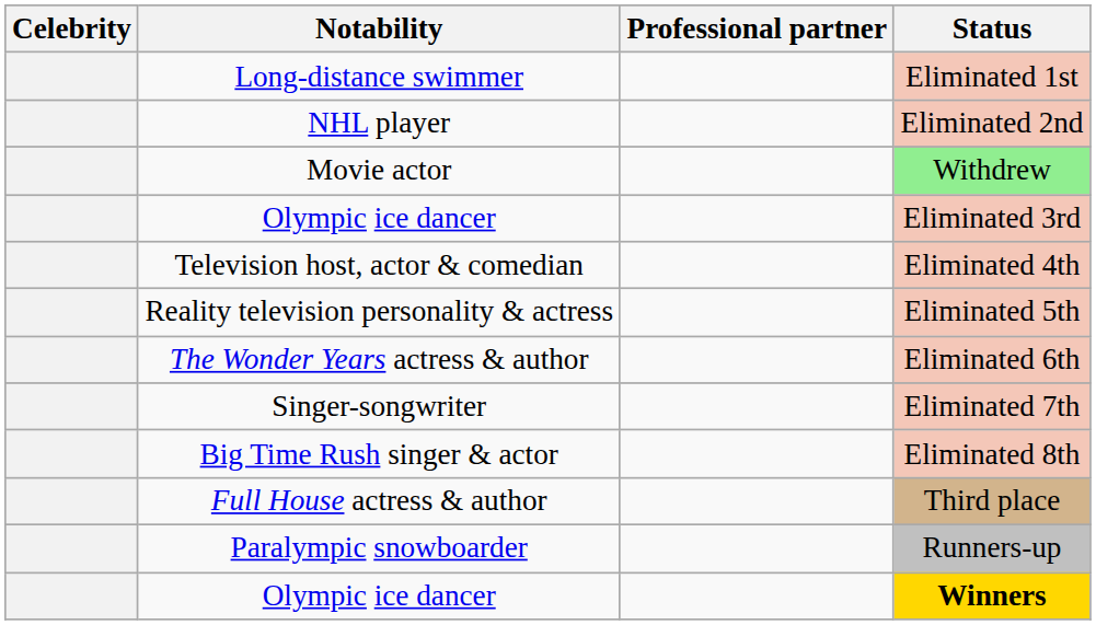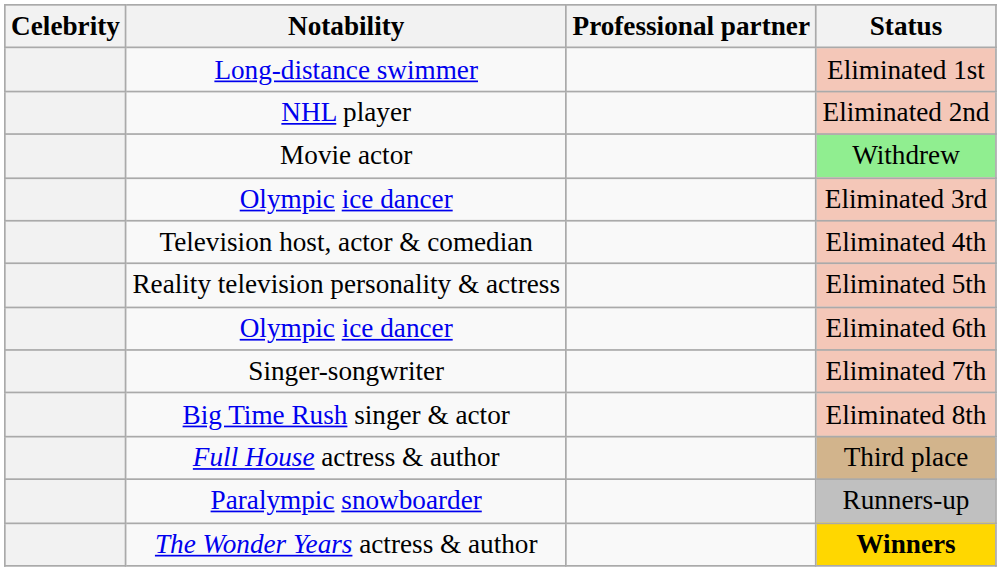 <table class="wikitable sortable" style="text-align:center;">
 <tr>
 <th scope="col">Celebrity</th>
 <th scope="col" class="unsortable">Notability</th>
 <th scope="col">Professional partner</th>
 <th scope="col">Status</th>
 </tr>
 <tr>
 <th scope="row"></th>
 <td><a href='#'>Long-distance swimmer</a></td>
 <td></td>
 <td style="background:#f4c7b8">Eliminated 1st<br></td>
 </tr>
 <tr>
 <th scope="row"></th>
 <td><a href='#'>NHL</a> player</td>
 <td></td>
 <td style="background:#f4c7b8">Eliminated 2nd<br></td>
 </tr>
 <tr>
 <th scope="row"></th>
 <td>Movie actor</td>
 <td></td>
 <td style="background:lightgreen">Withdrew<br></td>
 </tr>
 <tr>
 <th scope="row"></th>
 <td><a href='#'>Olympic</a> <a href='#'>ice dancer</a></td>
 <td><br><em></em></td>
 <td style="background:#f4c7b8">Eliminated 3rd<br></td>
 </tr>
 <tr>
 <th scope="row"></th>
 <td>Television host, actor & comedian</td>
 <td><br><em></em></td>
 <td style="background:#f4c7b8">Eliminated 4th<br></td>
 </tr>
 <tr>
 <th scope="row"></th>
 <td>Reality television personality & actress</td>
 <td><br><em></em></td>
 <td style="background:#f4c7b8">Eliminated 5th<br></td>
 </tr>
 <tr>
 <th scope="row"></th>
-<td><em><a href='#'>The Wonder Years</a></em> actress & author</td>
+<td><a href='#'>Olympic</a> <a href='#'>ice dancer</a></td>
 <td><br><em></em></td>
 <td style="background:#f4c7b8">Eliminated 6th<br></td>
 </tr>
 <tr>
 <th scope="row"></th>
 <td>Singer-songwriter</td>
 <td><br><em></em></td>
 <td style="background:#f4c7b8">Eliminated 7th<br></td>
 </tr>
 <tr>
 <th scope="row"></th>
 <td><a href='#'>Big Time Rush</a> singer & actor</td>
 <td><br><em></em></td>
 <td style="background:#f4c7b8">Eliminated 8th<br></td>
 </tr>
 <tr>
 <th scope="row"></th>
 <td><em><a href='#'>Full House</a></em> actress & author</td>
 <td><br><em></em></td>
 <td style="background:tan">Third place<br></td>
 </tr>
 <tr>
 <th scope="row"></th>
 <td><a href='#'>Paralympic</a> <a href='#'>snowboarder</a></td>
 <td><br><em></em></td>
 <td style="background:silver">Runners-up<br></td>
 </tr>
 <tr>
 <th scope="row"></th>
-<td><a href='#'>Olympic</a> <a href='#'>ice dancer</a></td>
+<td><em><a href='#'>The Wonder Years</a></em> actress & author</td>
 <td><br><em></em></td>
 <td style="background:gold"><strong>Winners</strong><br></td>
 </tr>
 </table>
